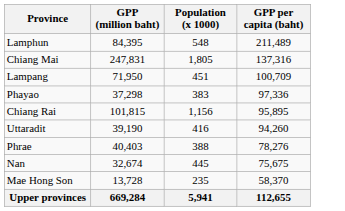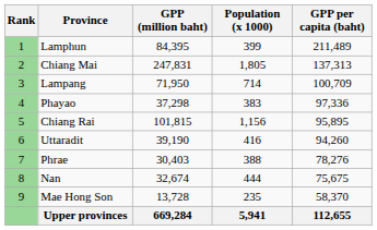 <table class="wikitable sortable">
 <tr>
+<th style="width:10px;" class=unsortable>Rank</th>
 <th style="width:120px;">Province</th>
 <th style="width:100px;">GPP<br>(million baht)</th>
 <th style="width:100px;">Population<br>(x 1000)</th>
 <th style="width:100px;">GPP per capita (baht)</th>
 </tr>
 <tr>
+<td style="background:#98d798;text-align:center;">1</td>
 <td>Lamphun</td>
 <td style="text-align:center;">84,395</td>
-<td style="text-align:center;">548</td>
+<td style="text-align:center;">399</td>
 <td style="text-align:center;">211,489</td>
 </tr>
 <tr>
+<td style="background:#98d798;text-align:center;">2</td>
 <td>Chiang Mai</td>
 <td style="text-align:center;">247,831</td>
 <td style="text-align:center;">1,805</td>
-<td style="text-align:center;">137,316</td>
+<td style="text-align:center;">137,313</td>
 </tr>
 <tr>
+<td style="background:#98d798;text-align:center;">3</td>
 <td>Lampang</td>
 <td style="text-align:center;">71,950</td>
-<td style="text-align:center;">451</td>
+<td style="text-align:center;">714</td>
 <td style="text-align:center;">100,709</td>
 </tr>
 <tr>
+<td style="background:#98d798;text-align:center;">4</td>
 <td>Phayao</td>
 <td style="text-align:center;">37,298</td>
 <td style="text-align:center;">383</td>
 <td style="text-align:center;">97,336</td>
 </tr>
 <tr>
+<td style="background:#98d798;text-align:center;">5</td>
 <td>Chiang Rai</td>
 <td style="text-align:center;">101,815</td>
 <td style="text-align:center;">1,156</td>
 <td style="text-align:center;">95,895</td>
 </tr>
 <tr>
+<td style="background:#98d798;text-align:center;">6</td>
 <td>Uttaradit</td>
 <td style="text-align:center;">39,190</td>
 <td style="text-align:center;">416</td>
 <td style="text-align:center;">94,260</td>
 </tr>
 <tr>
+<td style="background:#98d798;text-align:center;">7</td>
 <td>Phrae</td>
-<td style="text-align:center;">40,403</td>
+<td style="text-align:center;">30,403</td>
 <td style="text-align:center;">388</td>
 <td style="text-align:center;">78,276</td>
 </tr>
 <tr>
+<td style="background:#98d798;text-align:center;">8</td>
 <td>Nan</td>
 <td style="text-align:center;">32,674</td>
-<td style="text-align:center;">445</td>
+<td style="text-align:center;">444</td>
 <td style="text-align:center;">75,675</td>
 </tr>
 <tr>
+<td style="background:#98d798;text-align:center;">9</td>
 <td>Mae Hong Son</td>
 <td style="text-align:center;">13,728</td>
 <td style="text-align:center;">235</td>
 <td style="text-align:center;">58,370</td>
 </tr>
 <tr>
+<th style="background:#98d798;"> </th>
 <th>Upper provinces</th>
 <th>669,284</th>
 <th>5,941</th>
 <th>112,655</th>
 </tr>
 </table>
